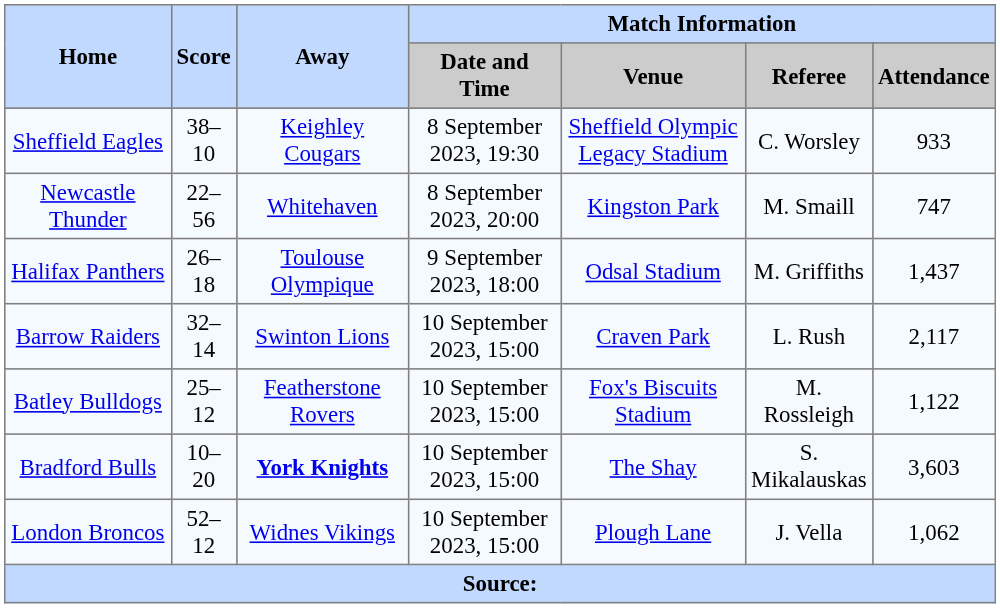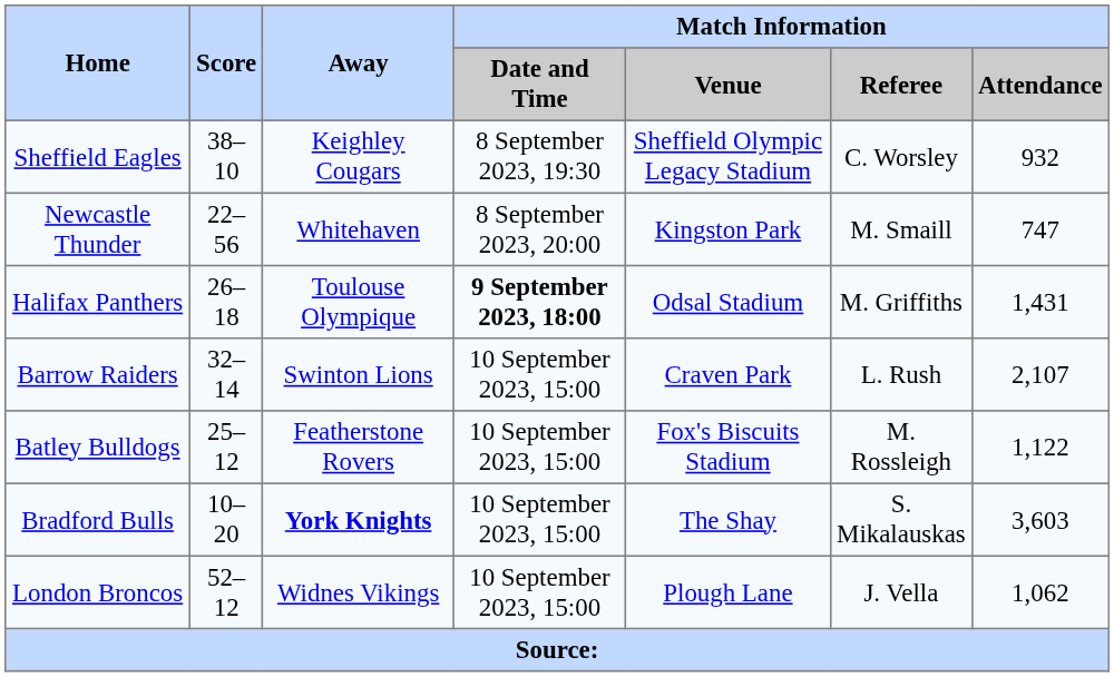 <table border=1 style="border-collapse:collapse; font-size:90%; text-align:center;" cellpadding=3 cellspacing=0 width=100%>
 <tr bgcolor=#C1D8FF>
 <th scope="col" rowspan=2 width=19%>Home</th>
 <th scope="col" rowspan=2 width=6%>Score</th>
 <th scope="col" rowspan=2 width=19%>Away</th>
 <th colspan=6>Match Information</th>
 </tr>
 <tr bgcolor=#CCCCCC>
 <th scope="col" width=17%>Date and Time</th>
 <th scope="col" width=22%>Venue</th>
 <th scope="col" width=10%>Referee</th>
 <th scope="col" width=7%>Attendance</th>
 </tr>
 <tr bgcolor=#F5FAFF>
 <td> <a href='#'>Sheffield Eagles</a></td>
 <td>38–10</td>
 <td> <a href='#'>Keighley Cougars</a></td>
 <td>8 September 2023, 19:30</td>
 <td><a href='#'>Sheffield Olympic Legacy Stadium</a></td>
 <td>C. Worsley</td>
-<td>933</td>
+<td>932</td>
 </tr>
 <tr bgcolor=#F5FAFF>
 <td> <a href='#'>Newcastle Thunder</a></td>
 <td>22–56</td>
 <td> <a href='#'>Whitehaven</a></td>
 <td>8 September 2023, 20:00</td>
 <td><a href='#'>Kingston Park</a></td>
 <td>M. Smaill</td>
 <td>747</td>
 </tr>
 <tr bgcolor=#F5FAFF>
 <td> <a href='#'>Halifax Panthers</a></td>
 <td>26–18</td>
 <td> <a href='#'>Toulouse Olympique</a></td>
-<td>9 September 2023, 18:00</td>
+<td><strong>9 September 2023, 18:00</strong></td>
 <td><a href='#'>Odsal Stadium</a></td>
 <td>M. Griffiths</td>
-<td>1,437</td>
+<td>1,431</td>
 </tr>
 <tr bgcolor=#F5FAFF>
 <td> <a href='#'>Barrow Raiders</a></td>
 <td>32–14</td>
 <td> <a href='#'>Swinton Lions</a></td>
 <td>10 September 2023, 15:00</td>
 <td><a href='#'>Craven Park</a></td>
 <td>L. Rush</td>
-<td>2,117</td>
+<td>2,107</td>
 </tr>
 <tr bgcolor=#F5FAFF>
 <td> <a href='#'>Batley Bulldogs</a></td>
 <td>25–12</td>
 <td> <a href='#'>Featherstone Rovers</a></td>
 <td>10 September 2023, 15:00</td>
 <td><a href='#'>Fox's Biscuits Stadium</a></td>
 <td>M. Rossleigh</td>
 <td>1,122</td>
 </tr>
 <tr bgcolor=#F5FAFF>
 <td> <a href='#'>Bradford Bulls</a></td>
 <td>10–20</td>
 <td><strong> <a href='#'>York Knights</a></strong></td>
 <td>10 September 2023, 15:00</td>
 <td><a href='#'>The Shay</a></td>
 <td>S. Mikalauskas</td>
 <td>3,603</td>
 </tr>
 <tr bgcolor=#F5FAFF>
 <td> <a href='#'>London Broncos</a></td>
 <td>52–12</td>
 <td> <a href='#'>Widnes Vikings</a></td>
 <td>10 September 2023, 15:00</td>
 <td><a href='#'>Plough Lane</a></td>
 <td>J. Vella</td>
 <td>1,062</td>
 </tr>
 <tr style="background:#c1d8ff;">
 <th colspan=7>Source:</th>
 </tr>
 </table>
